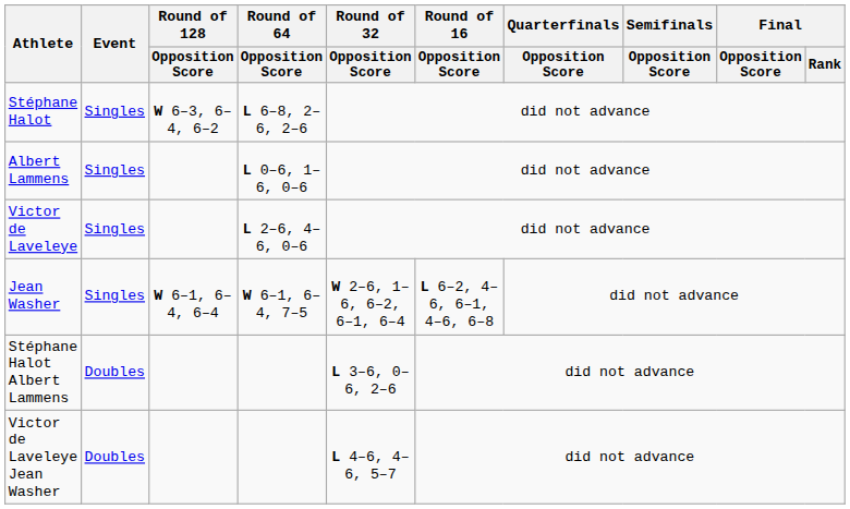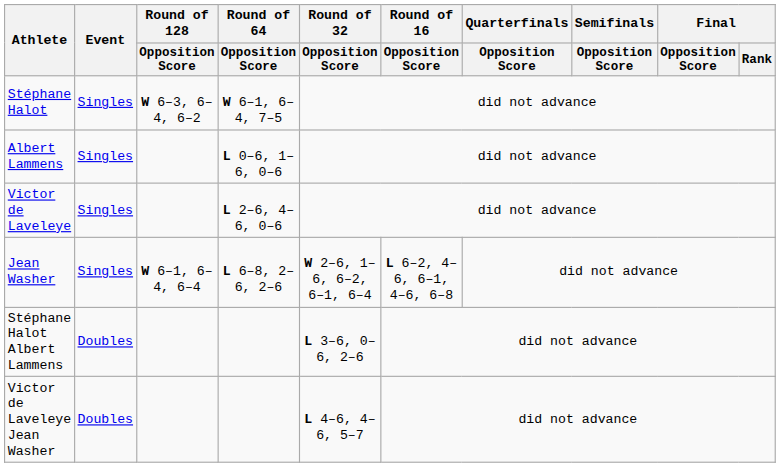 <table class=wikitable style="font-size:90%">
 <tr>
 <th rowspan=2>Athlete</th>
 <th rowspan=2>Event</th>
 <th>Round of 128</th>
 <th>Round of 64</th>
 <th>Round of 32</th>
 <th>Round of 16</th>
 <th>Quarterfinals</th>
 <th>Semifinals</th>
 <th colspan=2>Final</th>
 </tr>
 <tr style="font-size:95%">
 <th>Opposition<br>Score</th>
 <th>Opposition<br>Score</th>
 <th>Opposition<br>Score</th>
 <th>Opposition<br>Score</th>
 <th>Opposition<br>Score</th>
 <th>Opposition<br>Score</th>
 <th>Opposition<br>Score</th>
 <th>Rank</th>
 </tr>
 <tr align=center>
 <td align=left><a href='#'>Stéphane Halot</a></td>
 <td align=left><a href='#'>Singles</a></td>
 <td><br> <strong>W</strong> 6–3, 6–4, 6–2</td>
-<td><br> <strong>L</strong> 6–8, 2–6, 2–6</td>
+<td><br> <strong>W</strong> 6–1, 6–4, 7–5</td>
 <td colspan=6>did not advance</td>
 </tr>
 <tr align=center>
 <td align=left><a href='#'>Albert Lammens</a></td>
 <td align=left><a href='#'>Singles</a></td>
 <td></td>
 <td><br> <strong>L</strong> 0–6, 1–6, 0–6</td>
 <td colspan=6>did not advance</td>
 </tr>
 <tr align=center>
 <td align=left><a href='#'>Victor de Laveleye</a></td>
 <td align=left><a href='#'>Singles</a></td>
 <td></td>
 <td><br> <strong>L</strong> 2–6, 4–6, 0–6</td>
 <td colspan=6>did not advance</td>
 </tr>
 <tr align=center>
 <td align=left><a href='#'>Jean Washer</a></td>
 <td align=left><a href='#'>Singles</a></td>
 <td><br> <strong>W</strong> 6–1, 6–4, 6–4</td>
-<td><br> <strong>W</strong> 6–1, 6–4, 7–5</td>
+<td><br> <strong>L</strong> 6–8, 2–6, 2–6</td>
 <td><br> <strong>W</strong> 2–6, 1–6, 6–2, 6–1, 6–4</td>
 <td><br> <strong>L</strong> 6–2, 4–6, 6–1, 4–6, 6–8</td>
 <td colspan=4>did not advance</td>
 </tr>
 <tr align=center>
 <td align=left>Stéphane Halot <br> Albert Lammens</td>
 <td align=left><a href='#'>Doubles</a></td>
 <td></td>
 <td></td>
 <td> <br> <strong>L</strong> 3–6, 0–6, 2–6</td>
 <td colspan=5>did not advance</td>
 </tr>
 <tr align=center>
 <td align=left>Victor de Laveleye <br> Jean Washer</td>
 <td align=left><a href='#'>Doubles</a></td>
 <td></td>
 <td></td>
 <td> <br> <strong>L</strong> 4–6, 4–6, 5–7</td>
 <td colspan=5>did not advance</td>
 </tr>
 </table>
